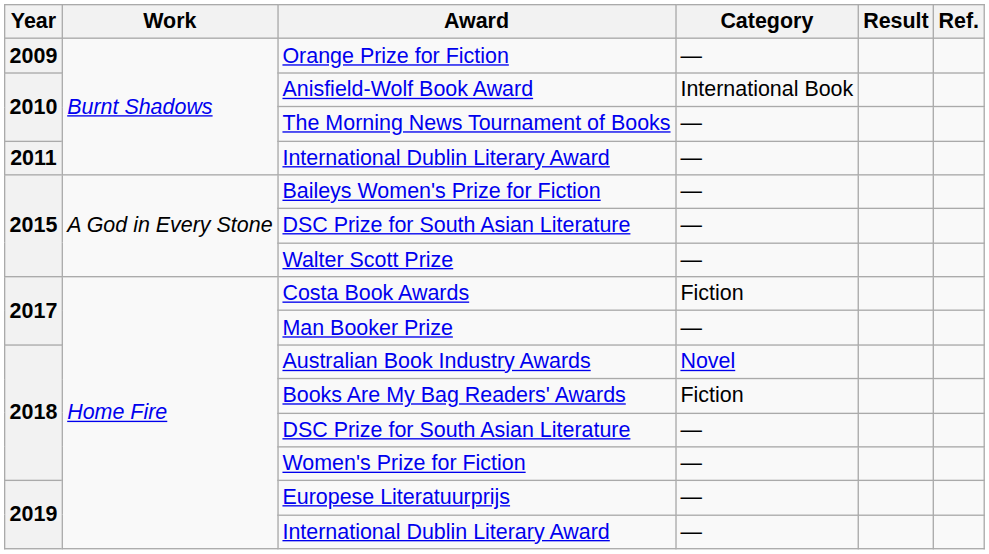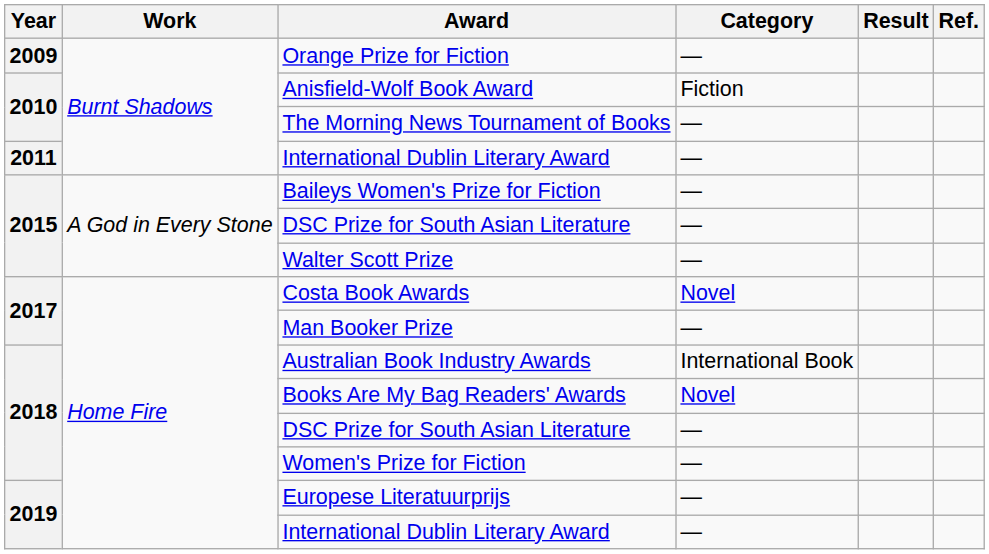 <table class="wikitable sortable">
 <tr>
 <th>Year</th>
 <th>Work</th>
 <th>Award</th>
 <th>Category</th>
 <th>Result</th>
 <th>Ref.</th>
 </tr>
 <tr>
 <th>2009</th>
 <td rowspan="4"><em><a href='#'>Burnt Shadows</a></em></td>
 <td><a href='#'>Orange Prize for Fiction</a></td>
 <td>—</td>
 <td></td>
 <td></td>
 </tr>
 <tr>
 <th rowspan="2">2010</th>
 <td><a href='#'>Anisfield-Wolf Book Award</a></td>
-<td>International Book</td>
+<td>Fiction</td>
 <td></td>
 <td></td>
 </tr>
 <tr>
 <td><a href='#'>The Morning News Tournament of Books</a></td>
 <td>—</td>
 <td></td>
 <td></td>
 </tr>
 <tr>
 <th>2011</th>
 <td><a href='#'>International Dublin Literary Award</a></td>
 <td>—</td>
 <td></td>
 <td></td>
 </tr>
 <tr>
 <th rowspan="3">2015</th>
 <td rowspan="3"><em>A God in Every Stone</em></td>
 <td><a href='#'>Baileys Women's Prize for Fiction</a></td>
 <td>—</td>
 <td></td>
 <td></td>
 </tr>
 <tr>
 <td><a href='#'>DSC Prize for South Asian Literature</a></td>
 <td>—</td>
 <td></td>
 <td></td>
 </tr>
 <tr>
 <td><a href='#'>Walter Scott Prize</a></td>
 <td>—</td>
 <td></td>
 <td></td>
 </tr>
 <tr>
 <th rowspan="2">2017</th>
 <td rowspan="8"><em><a href='#'>Home Fire</a></em></td>
 <td><a href='#'>Costa Book Awards</a></td>
-<td>Fiction</td>
+<td><a href='#'>Novel</a></td>
 <td></td>
 <td></td>
 </tr>
 <tr>
 <td><a href='#'>Man Booker Prize</a></td>
 <td>—</td>
 <td></td>
 <td></td>
 </tr>
 <tr>
 <th rowspan="4">2018</th>
 <td><a href='#'>Australian Book Industry Awards</a></td>
-<td><a href='#'>Novel</a></td>
+<td>International Book</td>
 <td></td>
 <td></td>
 </tr>
 <tr>
 <td><a href='#'>Books Are My Bag Readers' Awards</a></td>
-<td>Fiction</td>
+<td><a href='#'>Novel</a></td>
 <td></td>
 <td></td>
 </tr>
 <tr>
 <td><a href='#'>DSC Prize for South Asian Literature</a></td>
 <td>—</td>
 <td></td>
 <td></td>
 </tr>
 <tr>
 <td><a href='#'>Women's Prize for Fiction</a></td>
 <td>—</td>
 <td></td>
 <td></td>
 </tr>
 <tr>
 <th rowspan="2">2019</th>
 <td><a href='#'>Europese Literatuurprijs</a></td>
 <td>—</td>
 <td></td>
 <td></td>
 </tr>
 <tr>
 <td><a href='#'>International Dublin Literary Award</a></td>
 <td>—</td>
 <td></td>
 <td></td>
 </tr>
 </table>
